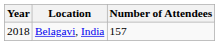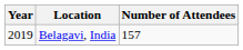 <table class="wikitable">
 <tr>
 <th>Year</th>
 <th>Location</th>
 <th>Number of Attendees</th>
 </tr>
 <tr>
-<td>2018</td>
+<td>2019</td>
 <td><a href='#'>Belagavi</a>, <a href='#'>India</a></td>
 <td>157 </td>
 </tr>
 </table>
